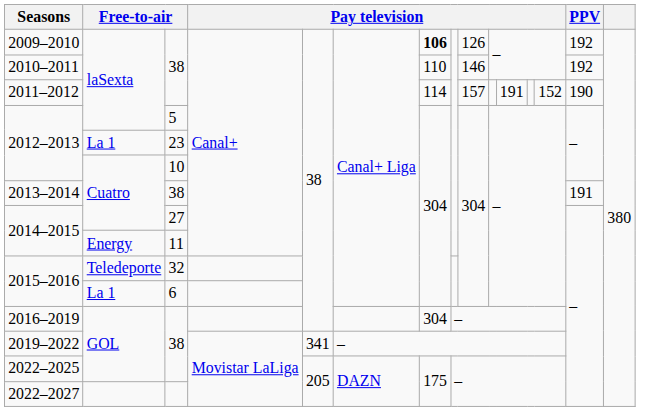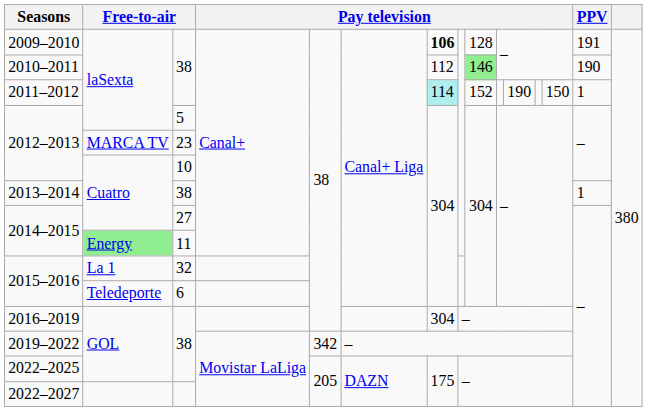 <table class="wikitable sortable">
 <tr>
 <th>Seasons</th>
 <th colspan="2"><a href='#'>Free-to-air</a></th>
 <th colspan="10"><a href='#'>Pay television</a></th>
 <th><a href='#'>PPV</a></th>
 <th></th>
 </tr>
 <tr>
 <td>2009–2010</td>
 <td rowspan="4"><a href='#'>laSexta</a></td>
 <td rowspan="3">38</td>
 <td rowspan="9"><a href='#'>Canal+</a></td>
 <td rowspan="12">38</td>
 <td rowspan="11"><a href='#'>Canal+ Liga</a></td>
 <td><strong>106</strong></td>
 <td rowspan="9"></td>
-<td>126</td>
+<td>128</td>
 <td rowspan="2" colspan="4">–</td>
-<td>192</td>
+<td>191</td>
 <td rowspan="15">380</td>
 </tr>
 <tr>
 <td>2010–2011</td>
-<td>110</td>
-<td>146</td>
-<td>192</td>
+<td>112</td>
+<td style="background: lightgreen;">146</td>
+<td>190</td>
 </tr>
 <tr>
 <td>2011–2012</td>
-<td>114</td>
-<td>157</td>
+<td style="background: paleturquoise;">114</td>
+<td>152</td>
 <td></td>
-<td>191</td>
+<td>190</td>
 <td></td>
-<td>152</td>
-<td>190</td>
+<td>150</td>
+<td>1</td>
 </tr>
 <tr>
 <td rowspan="3">2012–2013</td>
 <td>5</td>
 <td rowspan="8">304</td>
 <td rowspan="8">304</td>
 <td rowspan="8" colspan="4">–</td>
 <td rowspan="3">–</td>
 </tr>
 <tr>
-<td><a href='#'>La 1</a></td>
+<td><a href='#'>MARCA TV</a></td>
 <td>23</td>
 </tr>
 <tr>
 <td rowspan="3"><a href='#'>Cuatro</a></td>
 <td>10</td>
 </tr>
 <tr>
 <td>2013–2014</td>
 <td>38</td>
-<td>191</td>
+<td>1</td>
 </tr>
 <tr>
 <td rowspan="2">2014–2015</td>
 <td>27</td>
 <td rowspan="8">–</td>
 </tr>
 <tr>
-<td><a href='#'>Energy</a></td>
+<td style="background: lightgreen;"><a href='#'>Energy</a></td>
 <td>11</td>
 </tr>
 <tr>
 <td rowspan="2">2015–2016</td>
-<td><a href='#'>Teledeporte</a></td>
+<td><a href='#'>La 1</a></td>
 <td>32</td>
 <td></td>
 <td rowspan="2"></td>
 </tr>
 <tr>
-<td><a href='#'>La 1</a></td>
+<td><a href='#'>Teledeporte</a></td>
 <td>6</td>
 <td></td>
 </tr>
 <tr>
 <td>2016–2019</td>
 <td rowspan="3"><a href='#'>GOL</a></td>
 <td rowspan="3">38</td>
 <td></td>
 <td></td>
 <td>304</td>
 <td colspan="6">–</td>
 </tr>
 <tr>
 <td>2019–2022</td>
 <td rowspan="3"><a href='#'>Movistar LaLiga</a></td>
-<td>341</td>
+<td>342</td>
 <td colspan="8">–</td>
 </tr>
 <tr>
 <td>2022–2025</td>
 <td rowspan="2">205</td>
 <td rowspan="2"><a href='#'>DAZN</a></td>
 <td rowspan="2">175</td>
 <td colspan="6" rowspan="2">–</td>
 </tr>
 <tr>
 <td>2022–2027</td>
 <td></td>
 <td></td>
 </tr>
 </table>
